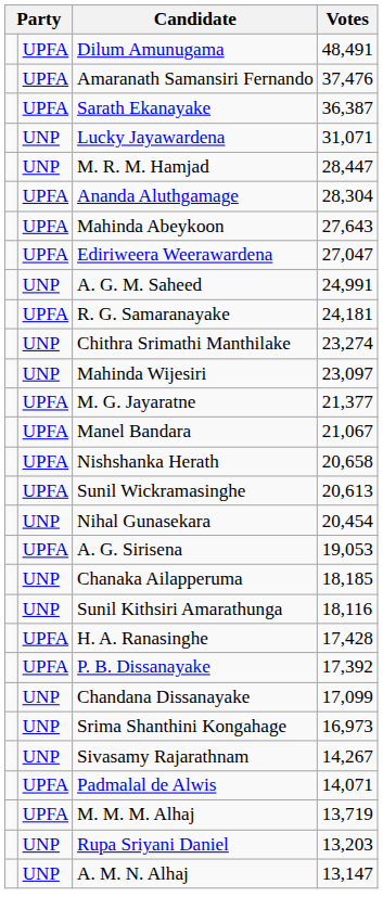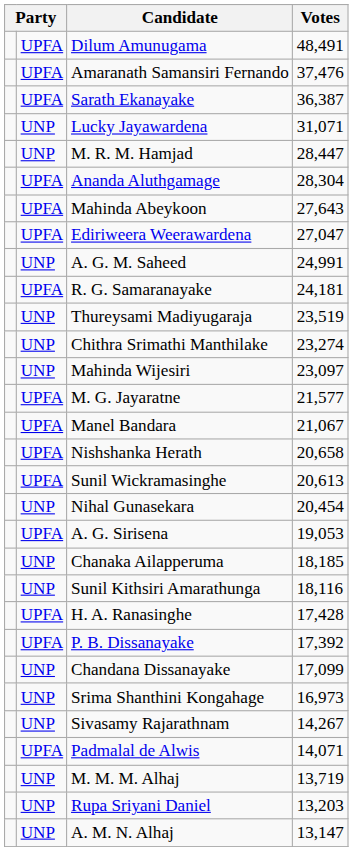 <table class="wikitable sortable mw-collapsible">
 <tr>
 <th colspan="2">Party</th>
 <th>Candidate</th>
 <th>Votes</th>
 </tr>
 <tr>
 <td bgcolor=> </td>
 <td align=left><a href='#'>UPFA</a></td>
 <td><a href='#'>Dilum Amunugama</a></td>
 <td>48,491</td>
 </tr>
 <tr>
 <td bgcolor=> </td>
 <td align=left><a href='#'>UPFA</a></td>
 <td>Amaranath Samansiri Fernando</td>
 <td>37,476</td>
 </tr>
 <tr>
 <td bgcolor=> </td>
 <td align=left><a href='#'>UPFA</a></td>
 <td><a href='#'>Sarath Ekanayake</a></td>
 <td>36,387</td>
 </tr>
 <tr>
 <td bgcolor=> </td>
 <td align=left><a href='#'>UNP</a></td>
 <td><a href='#'>Lucky Jayawardena</a></td>
 <td>31,071</td>
 </tr>
 <tr>
 <td bgcolor=> </td>
 <td align=left><a href='#'>UNP</a></td>
 <td>M. R. M. Hamjad</td>
 <td>28,447</td>
 </tr>
 <tr>
 <td bgcolor=> </td>
 <td align=left><a href='#'>UPFA</a></td>
 <td><a href='#'>Ananda Aluthgamage</a></td>
 <td>28,304</td>
 </tr>
 <tr>
 <td bgcolor=> </td>
 <td align=left><a href='#'>UPFA</a></td>
 <td>Mahinda Abeykoon</td>
 <td>27,643</td>
 </tr>
 <tr>
 <td bgcolor=> </td>
 <td align=left><a href='#'>UPFA</a></td>
 <td><a href='#'>Ediriweera Weerawardena</a></td>
 <td>27,047</td>
 </tr>
 <tr>
 <td bgcolor=> </td>
 <td align=left><a href='#'>UNP</a></td>
 <td>A. G. M. Saheed</td>
 <td>24,991</td>
 </tr>
 <tr>
 <td bgcolor=> </td>
 <td align=left><a href='#'>UPFA</a></td>
 <td>R. G. Samaranayake</td>
 <td>24,181</td>
 </tr>
 <tr>
 <td bgcolor=> </td>
 <td align=left><a href='#'>UNP</a></td>
+<td>Thureysami Madiyugaraja</td>
+<td>23,519</td>
+</tr>
+<tr>
+<td bgcolor=> </td>
+<td align=left><a href='#'>UNP</a></td>
 <td>Chithra Srimathi Manthilake</td>
 <td>23,274</td>
 </tr>
 <tr>
 <td bgcolor=> </td>
 <td align=left><a href='#'>UNP</a></td>
 <td>Mahinda Wijesiri</td>
 <td>23,097</td>
 </tr>
 <tr>
 <td bgcolor=> </td>
 <td align=left><a href='#'>UPFA</a></td>
 <td>M. G. Jayaratne</td>
-<td>21,377</td>
+<td>21,577</td>
 </tr>
 <tr>
 <td bgcolor=> </td>
 <td align=left><a href='#'>UPFA</a></td>
 <td>Manel Bandara</td>
 <td>21,067</td>
 </tr>
 <tr>
 <td bgcolor=> </td>
 <td align=left><a href='#'>UPFA</a></td>
 <td>Nishshanka Herath</td>
 <td>20,658</td>
 </tr>
 <tr>
 <td bgcolor=> </td>
 <td align=left><a href='#'>UPFA</a></td>
 <td>Sunil Wickramasinghe</td>
 <td>20,613</td>
 </tr>
 <tr>
 <td bgcolor=> </td>
 <td align=left><a href='#'>UNP</a></td>
 <td>Nihal Gunasekara</td>
 <td>20,454</td>
 </tr>
 <tr>
 <td bgcolor=> </td>
 <td align=left><a href='#'>UPFA</a></td>
 <td>A. G. Sirisena</td>
 <td>19,053</td>
 </tr>
 <tr>
 <td bgcolor=> </td>
 <td align=left><a href='#'>UNP</a></td>
 <td>Chanaka Ailapperuma</td>
 <td>18,185</td>
 </tr>
 <tr>
 <td bgcolor=> </td>
 <td align=left><a href='#'>UNP</a></td>
 <td>Sunil Kithsiri Amarathunga</td>
 <td>18,116</td>
 </tr>
 <tr>
 <td bgcolor=> </td>
 <td align=left><a href='#'>UPFA</a></td>
 <td>H. A. Ranasinghe</td>
 <td>17,428</td>
 </tr>
 <tr>
 <td bgcolor=> </td>
 <td align=left><a href='#'>UPFA</a></td>
 <td><a href='#'>P. B. Dissanayake</a></td>
 <td>17,392</td>
 </tr>
 <tr>
 <td bgcolor=> </td>
 <td align=left><a href='#'>UNP</a></td>
 <td>Chandana Dissanayake</td>
 <td>17,099</td>
 </tr>
 <tr>
 <td bgcolor=> </td>
 <td align=left><a href='#'>UNP</a></td>
 <td>Srima Shanthini Kongahage</td>
 <td>16,973</td>
 </tr>
 <tr>
 <td bgcolor=> </td>
 <td align=left><a href='#'>UNP</a></td>
 <td>Sivasamy Rajarathnam</td>
 <td>14,267</td>
 </tr>
 <tr>
 <td bgcolor=> </td>
 <td align=left><a href='#'>UPFA</a></td>
 <td><a href='#'>Padmalal de Alwis</a></td>
 <td>14,071</td>
 </tr>
 <tr>
 <td bgcolor=> </td>
-<td align=left><a href='#'>UPFA</a></td>
+<td align=left><a href='#'>UNP</a></td>
 <td>M. M. M. Alhaj</td>
 <td>13,719</td>
 </tr>
 <tr>
 <td bgcolor=> </td>
 <td align=left><a href='#'>UNP</a></td>
 <td><a href='#'>Rupa Sriyani Daniel</a></td>
 <td>13,203</td>
 </tr>
 <tr>
 <td bgcolor=> </td>
 <td align=left><a href='#'>UNP</a></td>
 <td>A. M. N. Alhaj</td>
 <td>13,147</td>
 </tr>
 </table>
